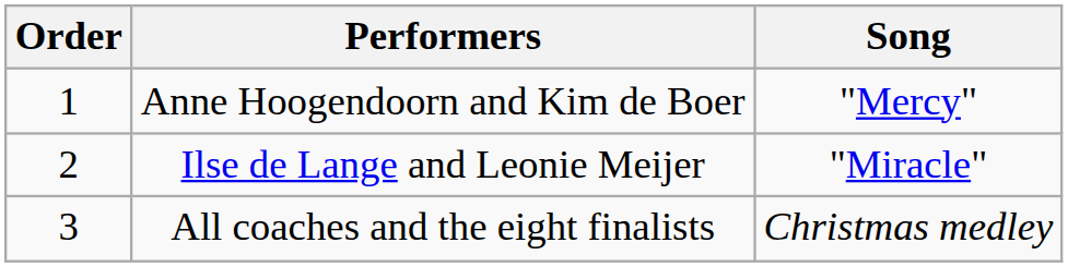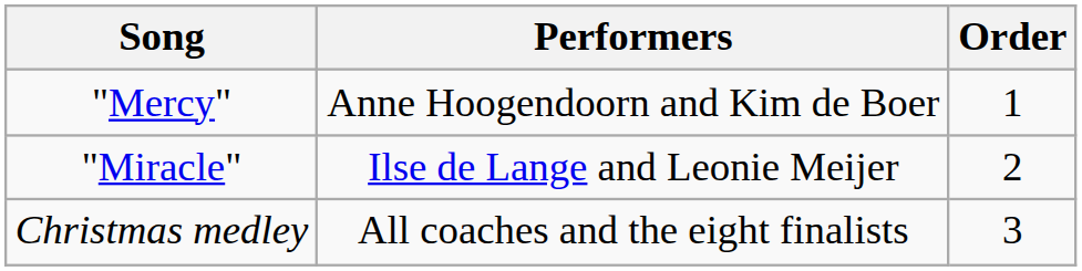 <table class="wikitable" style="text-align: center; width: auto;">
 <tr>
+<th>Song</th>
+<th>Performers</th>
 <th>Order</th>
-<th>Performers</th>
-<th>Song</th>
 </tr>
 <tr>
+<td>"<a href='#'>Mercy</a>"</td>
+<td>Anne Hoogendoorn and Kim de Boer</td>
 <td>1</td>
-<td>Anne Hoogendoorn and Kim de Boer</td>
-<td>"<a href='#'>Mercy</a>"</td>
 </tr>
 <tr>
+<td>"<a href='#'>Miracle</a>"</td>
+<td><a href='#'>Ilse de Lange</a> and Leonie Meijer</td>
 <td>2</td>
-<td><a href='#'>Ilse de Lange</a> and Leonie Meijer</td>
-<td>"<a href='#'>Miracle</a>"</td>
 </tr>
 <tr>
+<td><em>Christmas medley</em></td>
+<td>All coaches and the eight finalists</td>
 <td>3</td>
-<td>All coaches and the eight finalists</td>
-<td><em>Christmas medley</em></td>
 </tr>
 </table>
